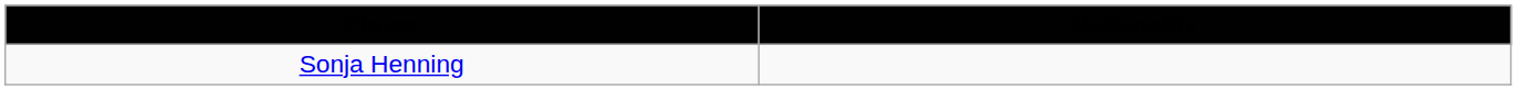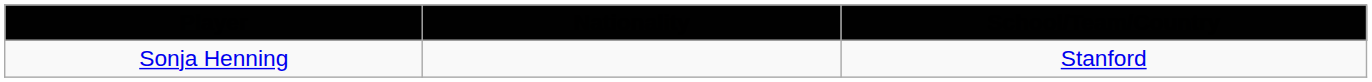 <table class="wikitable" style="text-align:center; width:60em">
 <tr>
 <th style="background: #010101" width="10%"><span>Player</span></th>
 <th style="background: #010101" width="10%"><span>Nationality</span></th>
+<th style="background: #010101" width="10%"><span>School/Team/Country</span></th>
 </tr>
 <tr>
 <td><a href='#'>Sonja Henning</a></td>
 <td></td>
+<td><a href='#'>Stanford</a></td>
 </tr>
 </table>
